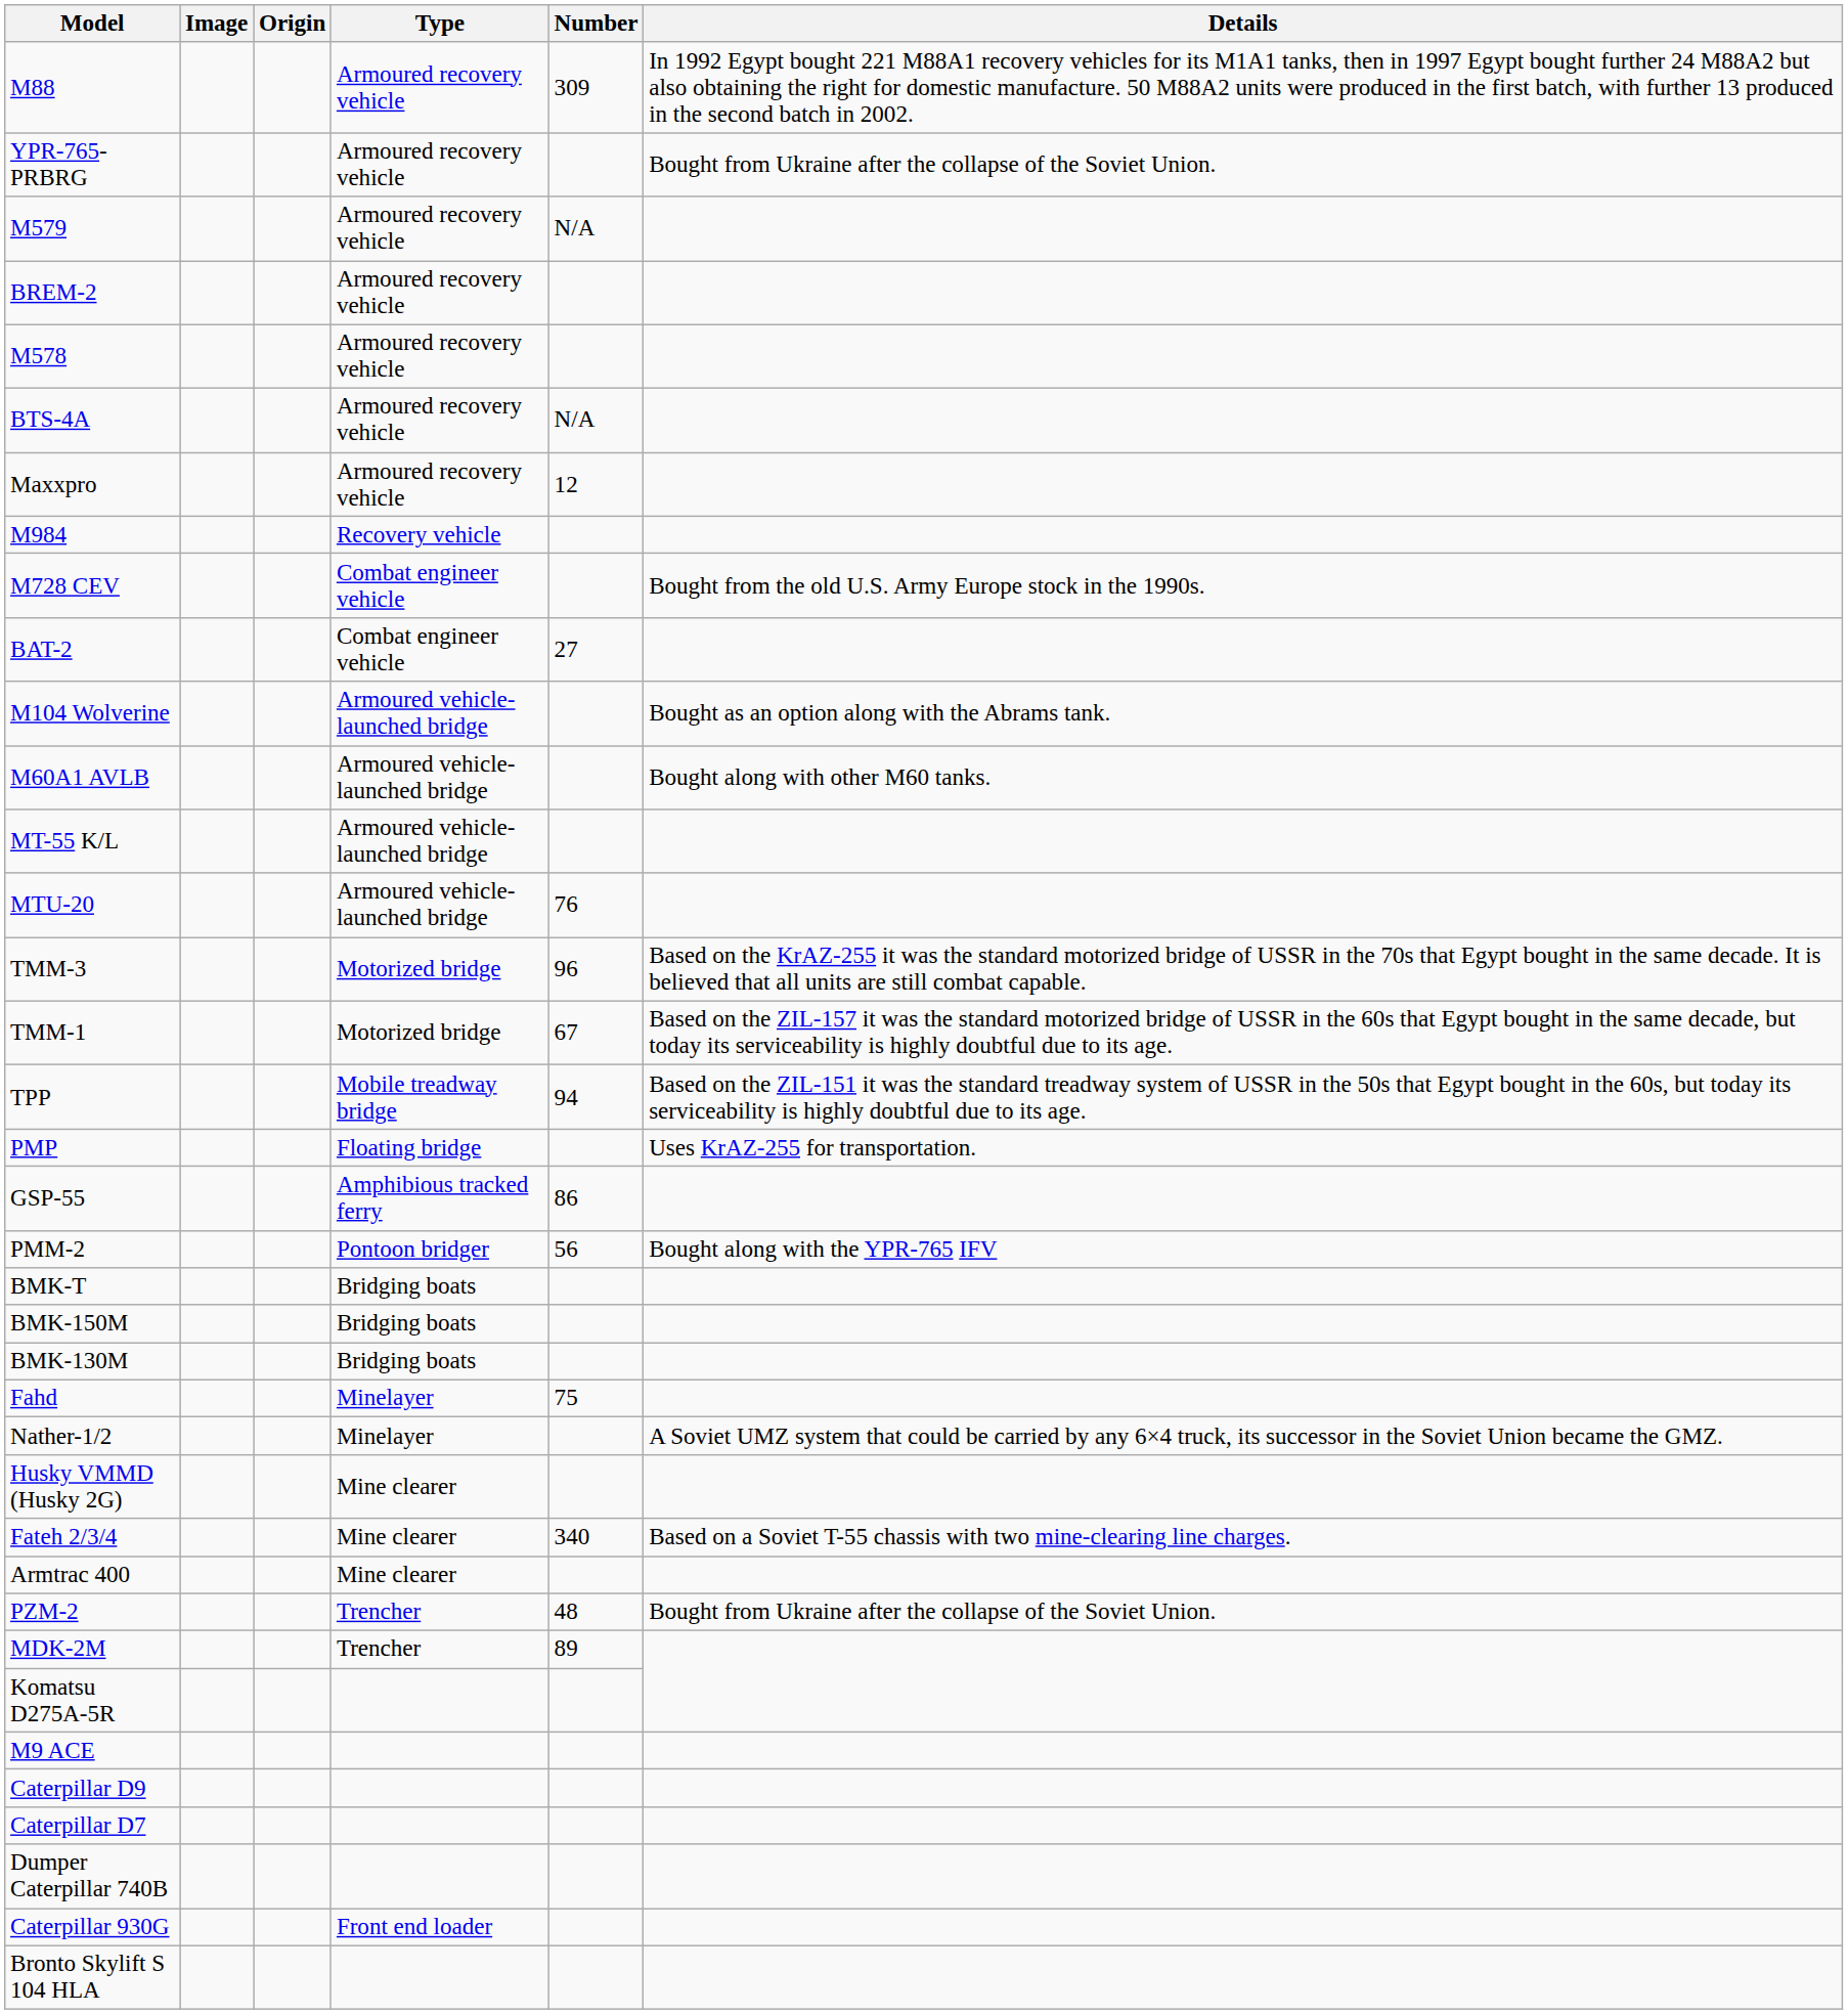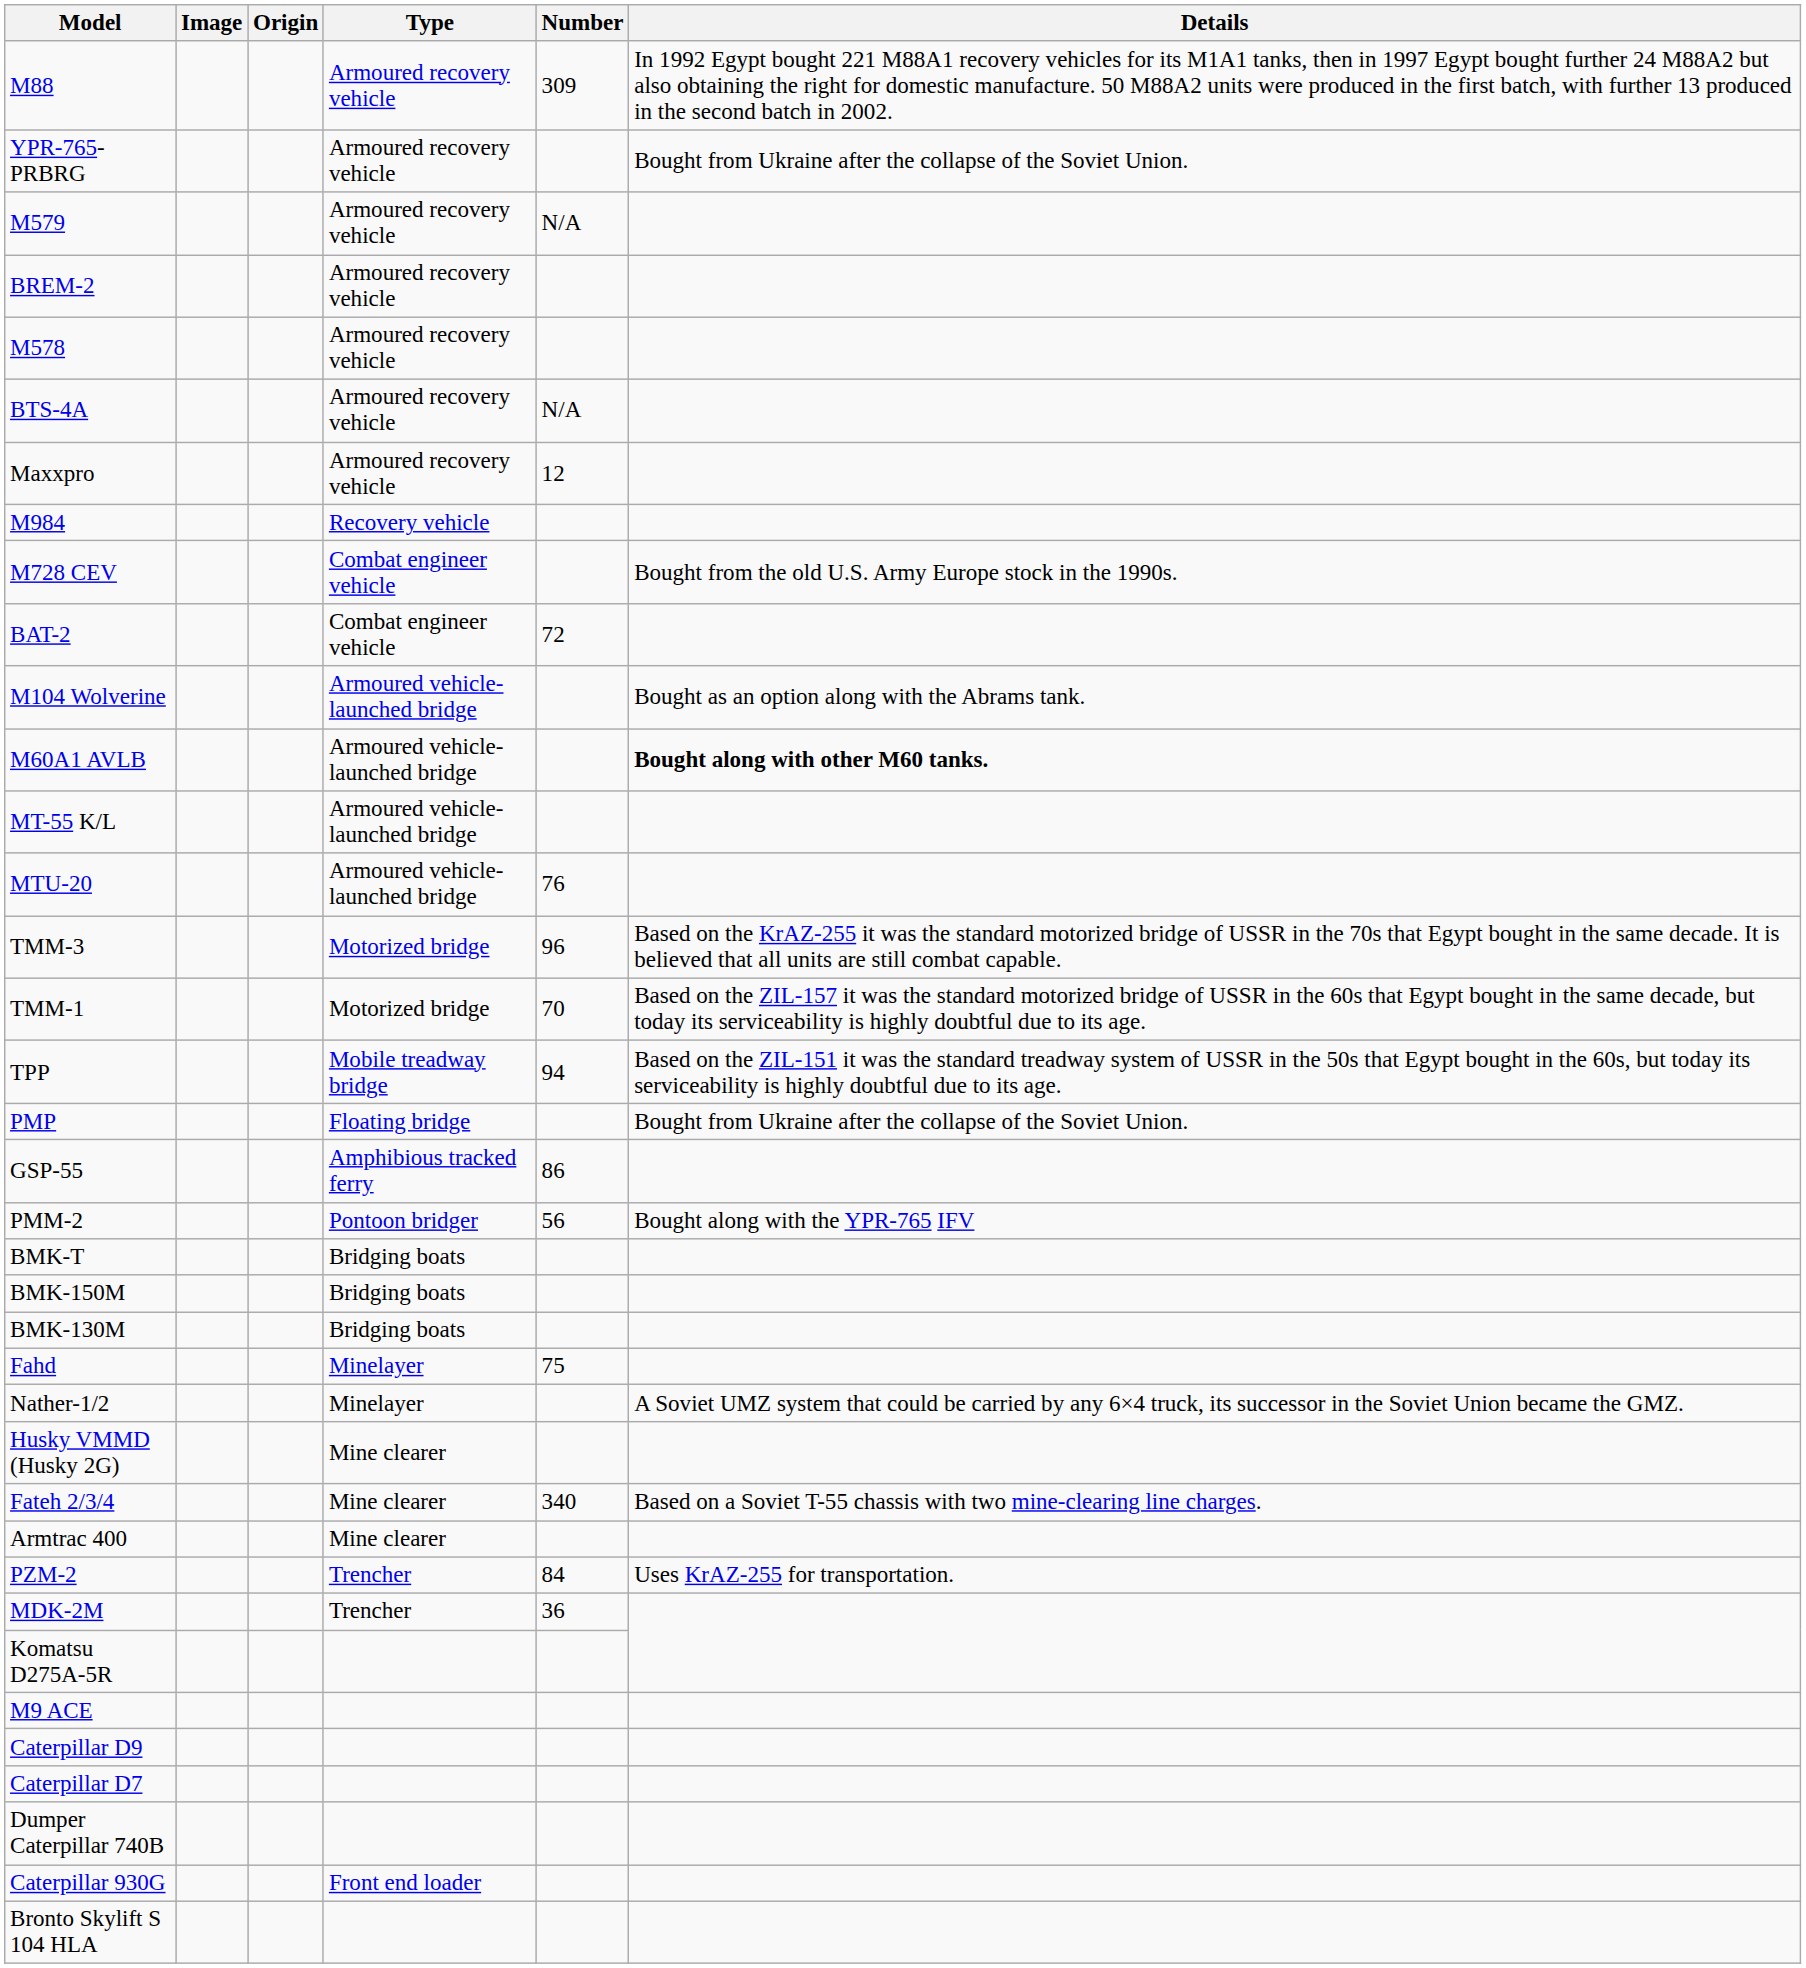 <table class="wikitable">
 <tr>
 <th>Model</th>
 <th>Image</th>
 <th>Origin</th>
 <th>Type</th>
 <th>Number</th>
 <th>Details</th>
 </tr>
 <tr>
 <td><a href='#'>M88</a></td>
 <td></td>
 <td><br></td>
 <td><a href='#'>Armoured recovery vehicle</a></td>
 <td>309</td>
 <td>In 1992 Egypt bought 221 M88A1 recovery vehicles for its M1A1 tanks, then in 1997 Egypt bought further 24 M88A2 but also obtaining the right for domestic manufacture. 50 M88A2 units were produced in the first batch, with further 13 produced in the second batch in 2002.</td>
 </tr>
 <tr>
 <td><a href='#'>YPR-765</a>-PRBRG</td>
 <td></td>
 <td></td>
 <td>Armoured recovery vehicle</td>
 <td></td>
 <td>Bought from Ukraine after the collapse of the Soviet Union.</td>
 </tr>
 <tr>
 <td><a href='#'>M579</a></td>
 <td></td>
 <td></td>
 <td>Armoured recovery vehicle</td>
 <td>N/A</td>
 <td></td>
 </tr>
 <tr>
 <td><a href='#'>BREM-2</a></td>
 <td></td>
 <td></td>
 <td>Armoured recovery vehicle</td>
 <td></td>
 <td></td>
 </tr>
 <tr>
 <td><a href='#'>M578</a></td>
 <td></td>
 <td></td>
 <td>Armoured recovery vehicle</td>
 <td></td>
 <td></td>
 </tr>
 <tr>
 <td><a href='#'>BTS-4A</a></td>
 <td></td>
 <td></td>
 <td>Armoured recovery vehicle</td>
 <td>N/A</td>
 <td></td>
 </tr>
 <tr>
 <td>Maxxpro</td>
 <td></td>
 <td></td>
 <td>Armoured recovery vehicle</td>
 <td>12</td>
 <td></td>
 </tr>
 <tr>
 <td><a href='#'>M984</a></td>
 <td></td>
 <td></td>
 <td><a href='#'>Recovery vehicle</a></td>
 <td></td>
 <td></td>
 </tr>
 <tr>
 <td><a href='#'>M728 CEV</a></td>
 <td></td>
 <td></td>
 <td><a href='#'>Combat engineer vehicle</a></td>
 <td></td>
 <td>Bought from the old U.S. Army Europe stock in the 1990s.</td>
 </tr>
 <tr>
 <td><a href='#'>BAT-2</a></td>
 <td></td>
 <td></td>
 <td>Combat engineer vehicle</td>
-<td>27</td>
+<td>72</td>
 <td></td>
 </tr>
 <tr>
 <td><a href='#'>M104 Wolverine</a></td>
 <td></td>
 <td></td>
 <td><a href='#'>Armoured vehicle-launched bridge</a></td>
 <td></td>
 <td>Bought as an option along with the Abrams tank.</td>
 </tr>
 <tr>
 <td><a href='#'>M60A1 AVLB</a></td>
 <td></td>
 <td></td>
 <td>Armoured vehicle-launched bridge</td>
 <td></td>
-<td>Bought along with other M60 tanks.</td>
+<td><strong>Bought along with other M60 tanks.</strong></td>
 </tr>
 <tr>
 <td><a href='#'>MT-55</a> K/L</td>
 <td></td>
 <td></td>
 <td>Armoured vehicle-launched bridge</td>
 <td></td>
 <td></td>
 </tr>
 <tr>
 <td><a href='#'>MTU-20</a></td>
 <td></td>
 <td></td>
 <td>Armoured vehicle-launched bridge</td>
 <td>76</td>
 <td></td>
 </tr>
 <tr>
 <td>TMM-3</td>
 <td></td>
 <td></td>
 <td><a href='#'>Motorized bridge</a></td>
 <td>96</td>
 <td>Based on the <a href='#'>KrAZ-255</a> it was the standard motorized bridge of USSR in the 70s that Egypt bought in the same decade. It is believed that all units are still combat capable.</td>
 </tr>
 <tr>
 <td>TMM-1</td>
 <td></td>
 <td></td>
 <td>Motorized bridge</td>
-<td>67</td>
+<td>70</td>
 <td>Based on the <a href='#'>ZIL-157</a> it was the standard motorized bridge of USSR in the 60s that Egypt bought in the same decade, but today its serviceability is highly doubtful due to its age.</td>
 </tr>
 <tr>
 <td>TPP</td>
 <td></td>
 <td></td>
 <td><a href='#'>Mobile treadway bridge</a></td>
 <td>94</td>
 <td>Based on the <a href='#'>ZIL-151</a> it was the standard treadway system of USSR in the 50s that Egypt bought in the 60s, but today its serviceability is highly doubtful due to its age.</td>
 </tr>
 <tr>
 <td><a href='#'>PMP</a></td>
 <td></td>
 <td></td>
 <td><a href='#'>Floating bridge</a></td>
 <td></td>
-<td>Uses <a href='#'>KrAZ-255</a> for transportation.</td>
+<td>Bought from Ukraine after the collapse of the Soviet Union.</td>
 </tr>
 <tr>
 <td>GSP-55</td>
 <td></td>
 <td></td>
 <td><a href='#'>Amphibious tracked ferry</a></td>
 <td>86</td>
 <td></td>
 </tr>
 <tr>
 <td>PMM-2</td>
 <td></td>
 <td></td>
 <td><a href='#'>Pontoon bridger</a></td>
 <td>56</td>
 <td>Bought along with the <a href='#'>YPR-765</a> <a href='#'>IFV</a></td>
 </tr>
 <tr>
 <td>BMK-T</td>
 <td></td>
 <td></td>
 <td>Bridging boats</td>
 <td></td>
 <td></td>
 </tr>
 <tr>
 <td>BMK-150M</td>
 <td></td>
 <td></td>
 <td>Bridging boats</td>
 <td></td>
 <td></td>
 </tr>
 <tr>
 <td>BMK-130M</td>
 <td></td>
 <td></td>
 <td>Bridging boats</td>
 <td></td>
 <td></td>
 </tr>
 <tr>
 <td><a href='#'>Fahd</a></td>
 <td></td>
 <td></td>
 <td><a href='#'>Minelayer</a></td>
 <td>75</td>
 <td></td>
 </tr>
 <tr>
 <td>Nather-1/2</td>
 <td></td>
 <td></td>
 <td>Minelayer</td>
 <td></td>
 <td>A Soviet UMZ system that could be carried by any 6×4 truck, its successor in the Soviet Union became the GMZ.</td>
 </tr>
 <tr>
 <td><a href='#'>Husky VMMD</a><br>(Husky 2G)</td>
 <td></td>
 <td></td>
 <td>Mine clearer</td>
 <td></td>
 <td></td>
 </tr>
 <tr>
 <td><a href='#'>Fateh 2/3/4</a></td>
 <td></td>
 <td><br></td>
 <td>Mine clearer</td>
 <td>340</td>
 <td>Based on a Soviet T-55 chassis with two <a href='#'>mine-clearing line charges</a>.</td>
 </tr>
 <tr>
 <td>Armtrac 400</td>
 <td></td>
 <td></td>
 <td>Mine clearer</td>
 <td></td>
 <td></td>
 </tr>
 <tr>
 <td><a href='#'>PZM-2</a></td>
 <td></td>
 <td></td>
 <td><a href='#'>Trencher</a></td>
-<td>48</td>
-<td>Bought from Ukraine after the collapse of the Soviet Union.</td>
+<td>84</td>
+<td>Uses <a href='#'>KrAZ-255</a> for transportation.</td>
 </tr>
 <tr>
 <td><a href='#'>MDK-2M</a></td>
 <td></td>
 <td></td>
 <td>Trencher</td>
-<td>89</td>
+<td>36</td>
 </tr>
 <tr>
 <td>Komatsu D275A-5R</td>
 <td></td>
 <td></td>
 <td></td>
 <td></td>
 </tr>
 <tr>
 <td><a href='#'>M9 ACE</a></td>
 <td></td>
 <td></td>
 <td></td>
 <td></td>
 <td></td>
 </tr>
 <tr>
 <td><a href='#'>Caterpillar D9</a></td>
 <td></td>
 <td></td>
 <td></td>
 <td></td>
 <td></td>
 </tr>
 <tr>
 <td><a href='#'>Caterpillar D7</a></td>
 <td></td>
 <td></td>
 <td></td>
 <td></td>
 <td></td>
 </tr>
 <tr>
 <td>Dumper Caterpillar 740B</td>
 <td></td>
 <td></td>
 <td></td>
 <td></td>
 <td></td>
 </tr>
 <tr>
 <td><a href='#'>Caterpillar 930G</a></td>
 <td></td>
 <td></td>
 <td><a href='#'>Front end loader</a></td>
 <td></td>
 <td></td>
 </tr>
 <tr>
 <td>Bronto Skylift S 104 HLA</td>
 <td></td>
 <td></td>
 <td></td>
 <td></td>
 <td></td>
 </tr>
 </table>
